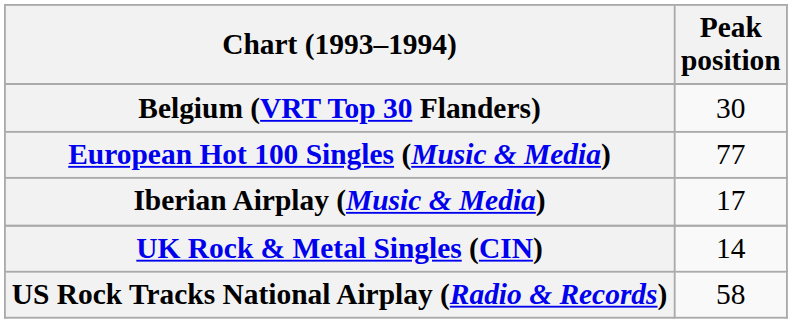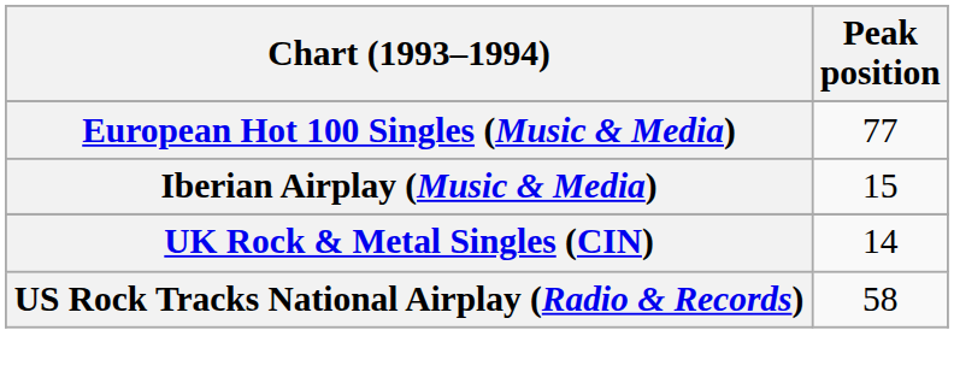 <table class="wikitable sortable plainrowheaders">
 <tr>
 <th align="center">Chart (1993–1994)</th>
 <th align="center">Peak<br>position</th>
 </tr>
 <tr>
 </tr>
 <tr>
-<th scope="row">Belgium (<a href='#'>VRT Top 30</a> Flanders)</th>
-<td align="center">30</td>
-</tr>
-<tr>
 <th scope="row"><a href='#'>European Hot 100 Singles</a> (<em><a href='#'>Music & Media</a></em>)</th>
 <td align="center">77</td>
 </tr>
 <tr>
 <th scope="row">Iberian Airplay (<em><a href='#'>Music & Media</a></em>)</th>
-<td align="center">17</td>
+<td align="center">15</td>
 </tr>
 <tr>
 </tr>
 <tr>
 </tr>
 <tr>
 <th scope="row"><a href='#'>UK Rock & Metal Singles</a> (<a href='#'>CIN</a>)</th>
 <td align="center">14</td>
 </tr>
 <tr>
 <th scope="row">US Rock Tracks National Airplay (<em><a href='#'>Radio & Records</a></em>)</th>
 <td align="center">58</td>
 </tr>
 </table>
